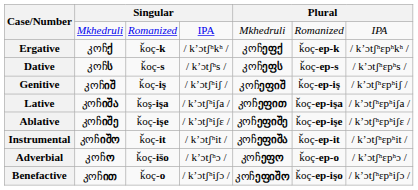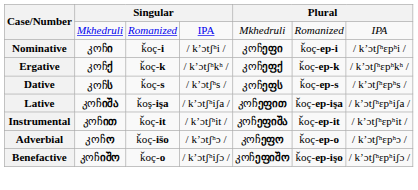 <table class="wikitable" style="text-align: center">
 <tr>
 <th rowspan="2">Case/Number</th>
 <th colspan="3">Singular</th>
 <th colspan="3">Plural</th>
 </tr>
 <tr>
 <td><em><a href='#'>Mkhedruli</a></em></td>
 <td><em><a href='#'>Romanized</a></em></td>
 <td><a href='#'>IPA</a></td>
 <td><em>Mkhedruli</em></td>
 <td><em>Romanized</em></td>
 <td><em>IPA</em></td>
+</tr>
+<tr>
+<th>Nominative</th>
+<td>კოჩ<strong>ი</strong></td>
+<td>ǩoç-<strong>i</strong></td>
+<td>/ kʼɔtʃʰi /</td>
+<td>კოჩ<strong>ეფი</strong></td>
+<td>ǩoç-<strong>ep-i</strong></td>
+<td>/ kʼɔtʃʰɛpʰi /</td>
 </tr>
 <tr>
 <th>Ergative</th>
 <td>კოჩ<strong>ქ</strong></td>
 <td>ǩoç-<strong>k</strong></td>
 <td>/ kʼɔtʃʰkʰ /</td>
 <td>კოჩ<strong>ეფქ</strong></td>
 <td>ǩoç-<strong>ep-k</strong></td>
 <td>/ kʼɔtʃʰɛpʰkʰ /</td>
 </tr>
 <tr>
 <th>Dative</th>
 <td>კოჩ<strong>ს</strong></td>
 <td>ǩoç-<strong>s</strong></td>
 <td>/ kʼɔtʃʰs /</td>
 <td>კოჩ<strong>ეფს</strong></td>
 <td>ǩoç-<strong>ep-s</strong></td>
 <td>/ kʼɔtʃʰɛpʰs /</td>
 </tr>
 <tr>
-<th>Genitive</th>
-<td>კოჩ<strong>იშ</strong></td>
-<td>ǩoç-<strong>iş</strong></td>
-<td>/ kʼɔtʃʰiʃ /</td>
-<td>კოჩ<strong>ეფიშ</strong></td>
-<td>ǩoç-<strong>ep-iş</strong></td>
-<td>/ kʼɔtʃʰɛpʰiʃ /</td>
-</tr>
-<tr>
 <th>Lative</th>
 <td>კოჩ<strong>იშა</strong></td>
 <td>ǩoş-<strong>işa</strong></td>
 <td>/ kʼɔtʃʰiʃa /</td>
 <td>კოჩ<strong>ეფით</strong></td>
 <td>ǩoç-<strong>ep-işa</strong></td>
 <td>/ kʼɔtʃʰɛpʰiʃa /</td>
 </tr>
 <tr>
-<th>Ablative</th>
-<td>კოჩ<strong>იშე</strong></td>
-<td>ǩoç-<strong>işe</strong></td>
-<td>/ kʼɔtʃʰiʃɛ /</td>
-<td>კოჩ<strong>ეფიშე</strong></td>
-<td>ǩoç-<strong>ep-işe</strong></td>
-<td>/ kʼɔtʃʰɛpʰiʃɛ /</td>
-</tr>
-<tr>
 <th>Instrumental</th>
-<td>კოჩ<strong>იშო</strong></td>
+<td>კოჩ<strong>ით</strong></td>
 <td>ǩoç-<strong>it</strong></td>
 <td>/ kʼɔtʃʰit /</td>
 <td>კოჩ<strong>ეფიშა</strong></td>
 <td>ǩoç-<strong>ep-it</strong></td>
 <td>/ kʼɔtʃʰɛpʰit /</td>
 </tr>
 <tr>
 <th>Adverbial</th>
 <td>კოჩ<strong>ო</strong></td>
 <td>ǩoç-<strong>išo</strong></td>
 <td>/ kʼɔtʃʰɔ /</td>
 <td>კოჩ<strong>ეფო</strong></td>
 <td>ǩoç-<strong>ep-o</strong></td>
 <td>/ kʼɔtʃʰɛpʰɔ /</td>
 </tr>
 <tr>
 <th>Benefactive</th>
-<td>კოჩ<strong>ით</strong></td>
+<td>კოჩ<strong>იშო</strong></td>
 <td>ǩoç-<strong>o</strong></td>
 <td>/ kʼɔtʃʰiʃɔ /</td>
 <td>კოჩ<strong>ეფიშო</strong></td>
 <td>ǩoç-<strong>ep-işo</strong></td>
 <td>/ kʼɔtʃʰɛpʰiʃɔ /</td>
 </tr>
 </table>
